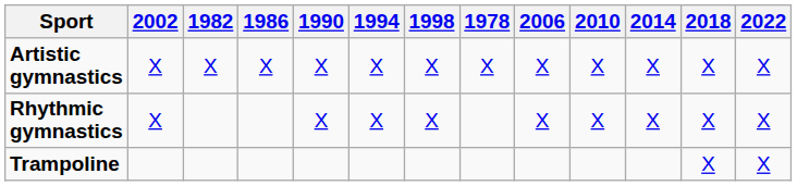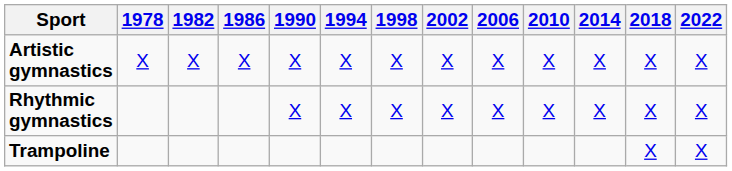 <table class="wikitable" style=" text-align:center; font-size:90%;" width="60%">
 <tr>
 <th>Sport</th>
-<th><a href='#'>2002</a></th>
+<th><a href='#'>1978</a></th>
 <th><a href='#'>1982</a></th>
 <th><a href='#'>1986</a></th>
 <th><a href='#'>1990</a></th>
 <th><a href='#'>1994</a></th>
 <th><a href='#'>1998</a></th>
-<th><a href='#'>1978</a></th>
+<th><a href='#'>2002</a></th>
 <th><a href='#'>2006</a></th>
 <th><a href='#'>2010</a></th>
 <th><a href='#'>2014</a></th>
 <th><a href='#'>2018</a></th>
 <th><a href='#'>2022</a></th>
 </tr>
 <tr>
 <td align=left> <strong>Artistic gymnastics</strong></td>
 <td><a href='#'>X</a></td>
 <td><a href='#'>X</a></td>
 <td><a href='#'>X</a></td>
 <td><a href='#'>X</a></td>
 <td><a href='#'>X</a></td>
 <td><a href='#'>X</a></td>
 <td><a href='#'>X</a></td>
 <td><a href='#'>X</a></td>
 <td><a href='#'>X</a></td>
 <td><a href='#'>X</a></td>
 <td><a href='#'>X</a></td>
 <td><a href='#'>X</a></td>
 </tr>
 <tr>
 <td align=left> <strong>Rhythmic gymnastics</strong></td>
-<td><a href='#'>X</a></td>
+<td></td>
 <td></td>
 <td></td>
 <td><a href='#'>X</a></td>
 <td><a href='#'>X</a></td>
 <td><a href='#'>X</a></td>
-<td></td>
+<td><a href='#'>X</a></td>
 <td><a href='#'>X</a></td>
 <td><a href='#'>X</a></td>
 <td><a href='#'>X</a></td>
 <td><a href='#'>X</a></td>
 <td><a href='#'>X</a></td>
 </tr>
 <tr>
 <td align=left> <strong>Trampoline</strong></td>
 <td></td>
 <td></td>
 <td></td>
 <td></td>
 <td></td>
 <td></td>
 <td></td>
 <td></td>
 <td></td>
 <td></td>
 <td><a href='#'>X</a></td>
 <td><a href='#'>X</a></td>
 </tr>
 </table>
